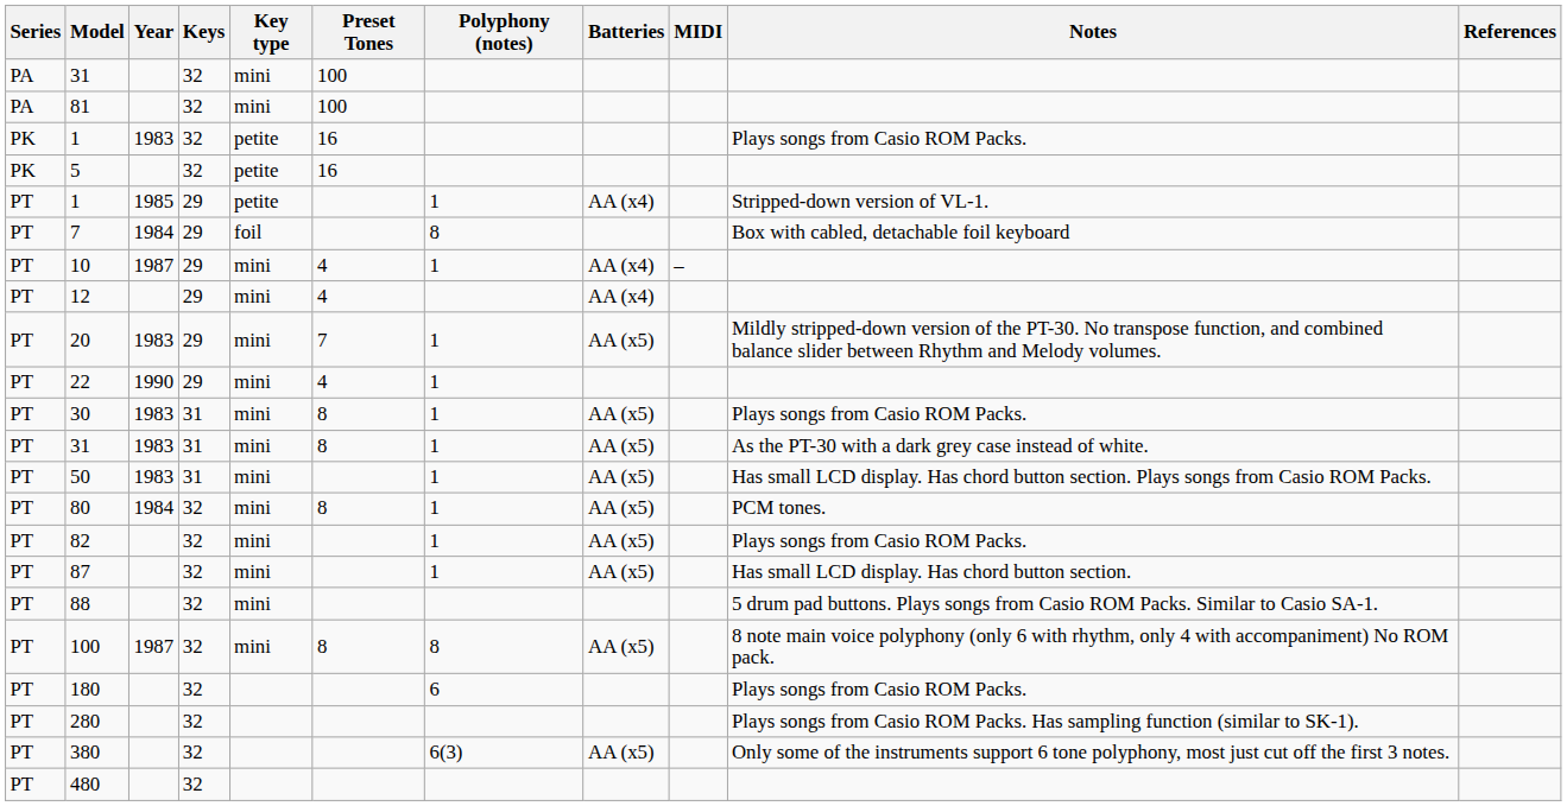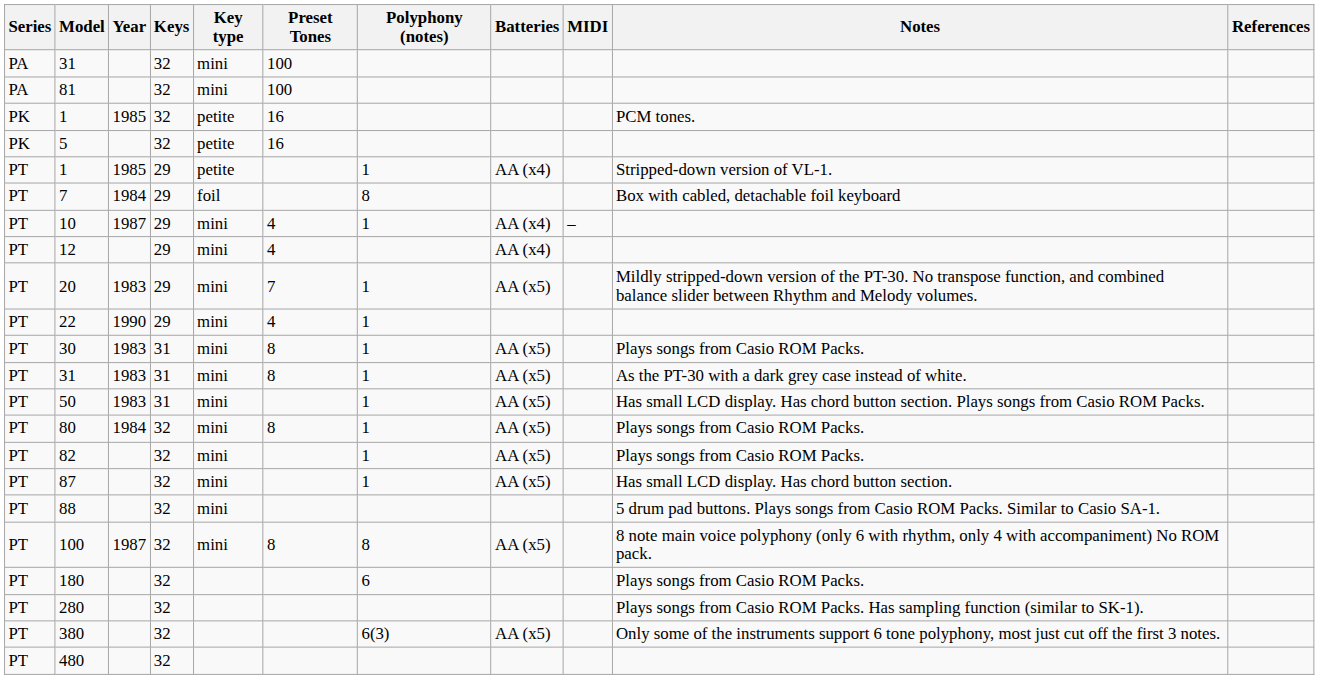 <table class="wikitable sortable">
 <tr>
 <th><strong>Series</strong></th>
 <th><strong>Model</strong></th>
 <th><strong>Year</strong></th>
 <th><strong>Keys</strong></th>
 <th><strong>Key type</strong></th>
 <th><strong>Preset Tones</strong></th>
 <th><strong>Polyphony (notes)</strong></th>
 <th><strong>Batteries</strong></th>
 <th><strong>MIDI</strong></th>
 <th><strong>Notes</strong></th>
 <th><strong>References</strong></th>
 </tr>
 <tr>
 <td>PA</td>
 <td>31</td>
 <td></td>
 <td>32</td>
 <td>mini</td>
 <td>100</td>
 <td></td>
 <td></td>
 <td></td>
 <td></td>
 <td></td>
 </tr>
 <tr>
 <td>PA</td>
 <td>81</td>
 <td></td>
 <td>32</td>
 <td>mini</td>
 <td>100</td>
 <td></td>
 <td></td>
 <td></td>
 <td></td>
 <td></td>
 </tr>
 <tr>
 <td>PK</td>
 <td>1</td>
-<td>1983</td>
+<td>1985</td>
 <td>32</td>
 <td>petite</td>
 <td>16</td>
 <td></td>
 <td></td>
 <td></td>
-<td>Plays songs from Casio ROM Packs.</td>
+<td>PCM tones.</td>
 <td></td>
 </tr>
 <tr>
 <td>PK</td>
 <td>5</td>
 <td></td>
 <td>32</td>
 <td>petite</td>
 <td>16</td>
 <td></td>
 <td></td>
 <td></td>
 <td></td>
 <td></td>
 </tr>
 <tr>
 <td>PT</td>
 <td>1</td>
 <td>1985</td>
 <td>29</td>
 <td>petite</td>
 <td></td>
 <td>1</td>
 <td>AA (x4)</td>
 <td></td>
 <td>Stripped-down version of VL-1.</td>
 <td></td>
 </tr>
 <tr>
 <td>PT</td>
 <td>7</td>
 <td>1984</td>
 <td>29</td>
 <td>foil</td>
 <td></td>
 <td>8</td>
 <td></td>
 <td></td>
 <td>Box with cabled, detachable foil keyboard</td>
 <td></td>
 </tr>
 <tr>
 <td>PT</td>
 <td>10</td>
 <td>1987</td>
 <td>29</td>
 <td>mini</td>
 <td>4</td>
 <td>1</td>
 <td>AA (x4)</td>
 <td>–</td>
 <td></td>
 <td></td>
 </tr>
 <tr>
 <td>PT</td>
 <td>12</td>
 <td></td>
 <td>29</td>
 <td>mini</td>
 <td>4</td>
 <td></td>
 <td>AA (x4)</td>
 <td></td>
 <td></td>
 <td></td>
 </tr>
 <tr>
 <td>PT</td>
 <td>20</td>
 <td>1983</td>
 <td>29</td>
 <td>mini</td>
 <td>7</td>
 <td>1</td>
 <td>AA (x5)</td>
 <td></td>
 <td>Mildly stripped-down version of the PT-30. No transpose function, and combined<br>balance slider between Rhythm and Melody volumes.</td>
 <td></td>
 </tr>
 <tr>
 <td>PT</td>
 <td>22</td>
 <td>1990</td>
 <td>29</td>
 <td>mini</td>
 <td>4</td>
 <td>1</td>
 <td></td>
 <td></td>
 <td></td>
 <td></td>
 </tr>
 <tr>
 <td>PT</td>
 <td>30</td>
 <td>1983</td>
 <td>31</td>
 <td>mini</td>
 <td>8</td>
 <td>1</td>
 <td>AA (x5)</td>
 <td></td>
 <td>Plays songs from Casio ROM Packs.</td>
 <td></td>
 </tr>
 <tr>
 <td>PT</td>
 <td>31</td>
 <td>1983</td>
 <td>31</td>
 <td>mini</td>
 <td>8</td>
 <td>1</td>
 <td>AA (x5)</td>
 <td></td>
 <td>As the PT-30 with a dark grey case instead of white.</td>
 <td></td>
 </tr>
 <tr>
 <td>PT</td>
 <td>50</td>
 <td>1983</td>
 <td>31</td>
 <td>mini</td>
 <td></td>
 <td>1</td>
 <td>AA (x5)</td>
 <td></td>
 <td>Has small LCD display. Has chord button section. Plays songs from Casio ROM Packs.</td>
 <td></td>
 </tr>
 <tr>
 <td>PT</td>
 <td>80</td>
 <td>1984</td>
 <td>32</td>
 <td>mini</td>
 <td>8</td>
 <td>1</td>
 <td>AA (x5)</td>
 <td></td>
-<td>PCM tones.</td>
+<td>Plays songs from Casio ROM Packs.</td>
 <td></td>
 </tr>
 <tr>
 <td>PT</td>
 <td>82</td>
 <td></td>
 <td>32</td>
 <td>mini</td>
 <td></td>
 <td>1</td>
 <td>AA (x5)</td>
 <td></td>
 <td>Plays songs from Casio ROM Packs.</td>
 <td></td>
 </tr>
 <tr>
 <td>PT</td>
 <td>87</td>
 <td></td>
 <td>32</td>
 <td>mini</td>
 <td></td>
 <td>1</td>
 <td>AA (x5)</td>
 <td></td>
 <td>Has small LCD display. Has chord button section.</td>
 <td></td>
 </tr>
 <tr>
 <td>PT</td>
 <td>88</td>
 <td></td>
 <td>32</td>
 <td>mini</td>
 <td></td>
 <td></td>
 <td></td>
 <td></td>
 <td>5 drum pad buttons. Plays songs from Casio ROM Packs. Similar to Casio SA-1.</td>
 <td></td>
 </tr>
 <tr>
 <td>PT</td>
 <td>100</td>
 <td>1987</td>
 <td>32</td>
 <td>mini</td>
 <td>8</td>
 <td>8</td>
 <td>AA (x5)</td>
 <td></td>
 <td>8 note main voice polyphony (only 6 with rhythm, only 4 with accompaniment) No ROM pack.</td>
 <td></td>
 </tr>
 <tr>
 <td>PT</td>
 <td>180</td>
 <td></td>
 <td>32</td>
 <td></td>
 <td></td>
 <td>6</td>
 <td></td>
 <td></td>
 <td>Plays songs from Casio ROM Packs.</td>
 <td></td>
 </tr>
 <tr>
 <td>PT</td>
 <td>280</td>
 <td></td>
 <td>32</td>
 <td></td>
 <td></td>
 <td></td>
 <td></td>
 <td></td>
 <td>Plays songs from Casio ROM Packs. Has sampling function (similar to SK-1).</td>
 <td></td>
 </tr>
 <tr>
 <td>PT</td>
 <td>380</td>
 <td></td>
 <td>32</td>
 <td></td>
 <td></td>
 <td>6(3)</td>
 <td>AA (x5)</td>
 <td></td>
 <td>Only some of the instruments support 6 tone polyphony, most just cut off the first 3 notes.</td>
 <td></td>
 </tr>
 <tr>
 <td>PT</td>
 <td>480</td>
 <td></td>
 <td>32</td>
 <td></td>
 <td></td>
 <td></td>
 <td></td>
 <td></td>
 <td></td>
 <td></td>
 </tr>
 </table>
